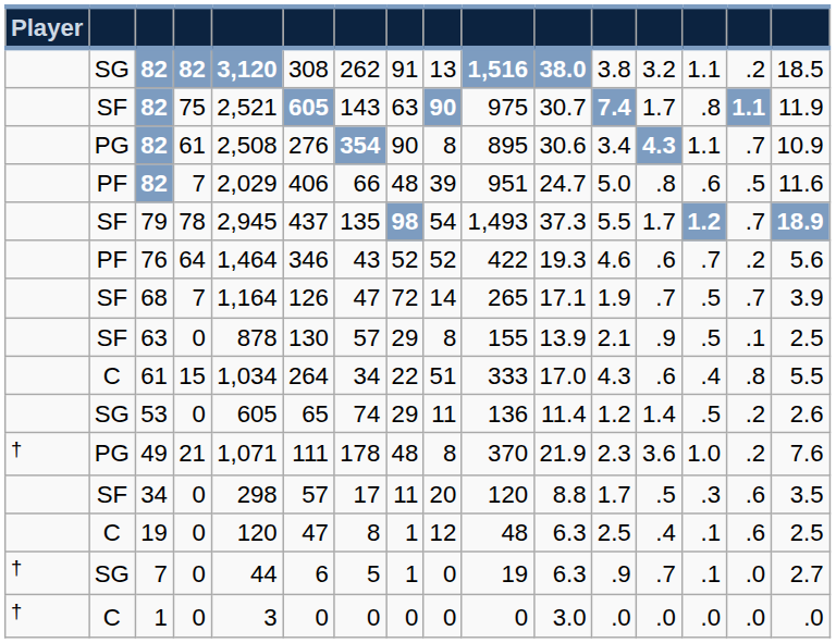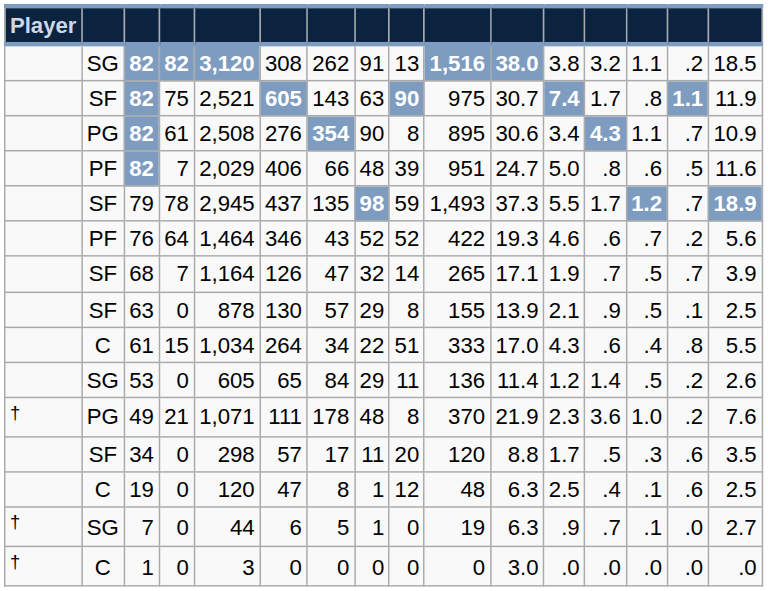 <table class="wikitable sortable" style="font-size: 95%; text-align:right;">
 <tr>
 <th style="background:#0C2340; color:#CED9E5; border-top:#7D9CC0 3px solid; border-bottom:#7D9CC0 3px solid;">Player</th>
 <th style="background:#0C2340; color:#CED9E5; border-top:#7D9CC0 3px solid; border-bottom:#7D9CC0 3px solid;"></th>
 <th style="background:#0C2340; color:#CED9E5; border-top:#7D9CC0 3px solid; border-bottom:#7D9CC0 3px solid;"></th>
 <th style="background:#0C2340; color:#CED9E5; border-top:#7D9CC0 3px solid; border-bottom:#7D9CC0 3px solid;"></th>
 <th style="background:#0C2340; color:#CED9E5; border-top:#7D9CC0 3px solid; border-bottom:#7D9CC0 3px solid;"></th>
 <th style="background:#0C2340; color:#CED9E5; border-top:#7D9CC0 3px solid; border-bottom:#7D9CC0 3px solid;"></th>
 <th style="background:#0C2340; color:#CED9E5; border-top:#7D9CC0 3px solid; border-bottom:#7D9CC0 3px solid;"></th>
 <th style="background:#0C2340; color:#CED9E5; border-top:#7D9CC0 3px solid; border-bottom:#7D9CC0 3px solid;"></th>
 <th style="background:#0C2340; color:#CED9E5; border-top:#7D9CC0 3px solid; border-bottom:#7D9CC0 3px solid;"></th>
 <th style="background:#0C2340; color:#CED9E5; border-top:#7D9CC0 3px solid; border-bottom:#7D9CC0 3px solid;"></th>
 <th style="background:#0C2340; color:#CED9E5; border-top:#7D9CC0 3px solid; border-bottom:#7D9CC0 3px solid;"></th>
 <th style="background:#0C2340; color:#CED9E5; border-top:#7D9CC0 3px solid; border-bottom:#7D9CC0 3px solid;"></th>
 <th style="background:#0C2340; color:#CED9E5; border-top:#7D9CC0 3px solid; border-bottom:#7D9CC0 3px solid;"></th>
 <th style="background:#0C2340; color:#CED9E5; border-top:#7D9CC0 3px solid; border-bottom:#7D9CC0 3px solid;"></th>
 <th style="background:#0C2340; color:#CED9E5; border-top:#7D9CC0 3px solid; border-bottom:#7D9CC0 3px solid;"></th>
 <th style="background:#0C2340; color:#CED9E5; border-top:#7D9CC0 3px solid; border-bottom:#7D9CC0 3px solid;"></th>
 </tr>
 <tr>
 <td style="text-align:left;"></td>
 <td style="text-align:center;">SG</td>
 <td style="background:#7D9CC0; color:#FFFFFF;"><strong>82</strong></td>
 <td style="background:#7D9CC0; color:#FFFFFF;"><strong>82</strong></td>
 <td style="background:#7D9CC0; color:#FFFFFF;"><strong>3,120</strong></td>
 <td>308</td>
 <td>262</td>
 <td>91</td>
 <td>13</td>
 <td style="background:#7D9CC0; color:#FFFFFF;"><strong>1,516</strong></td>
 <td style="background:#7D9CC0; color:#FFFFFF;"><strong>38.0</strong></td>
 <td>3.8</td>
 <td>3.2</td>
 <td>1.1</td>
 <td>.2</td>
 <td>18.5</td>
 </tr>
 <tr>
 <td style="text-align:left;"></td>
 <td style="text-align:center;">SF</td>
 <td style="background:#7D9CC0; color:#FFFFFF;"><strong>82</strong></td>
 <td>75</td>
 <td>2,521</td>
 <td style="background:#7D9CC0; color:#FFFFFF;"><strong>605</strong></td>
 <td>143</td>
 <td>63</td>
 <td style="background:#7D9CC0; color:#FFFFFF;"><strong>90</strong></td>
 <td>975</td>
 <td>30.7</td>
 <td style="background:#7D9CC0; color:#FFFFFF;"><strong>7.4</strong></td>
 <td>1.7</td>
 <td>.8</td>
 <td style="background:#7D9CC0; color:#FFFFFF;"><strong>1.1</strong></td>
 <td>11.9</td>
 </tr>
 <tr>
 <td style="text-align:left;"></td>
 <td style="text-align:center;">PG</td>
 <td style="background:#7D9CC0; color:#FFFFFF;"><strong>82</strong></td>
 <td>61</td>
 <td>2,508</td>
 <td>276</td>
 <td style="background:#7D9CC0; color:#FFFFFF;"><strong>354</strong></td>
 <td>90</td>
 <td>8</td>
 <td>895</td>
 <td>30.6</td>
 <td>3.4</td>
 <td style="background:#7D9CC0; color:#FFFFFF;"><strong>4.3</strong></td>
 <td>1.1</td>
 <td>.7</td>
 <td>10.9</td>
 </tr>
 <tr>
 <td style="text-align:left;"></td>
 <td style="text-align:center;">PF</td>
 <td style="background:#7D9CC0; color:#FFFFFF;"><strong>82</strong></td>
 <td>7</td>
 <td>2,029</td>
 <td>406</td>
 <td>66</td>
 <td>48</td>
 <td>39</td>
 <td>951</td>
 <td>24.7</td>
 <td>5.0</td>
 <td>.8</td>
 <td>.6</td>
 <td>.5</td>
 <td>11.6</td>
 </tr>
 <tr>
 <td style="text-align:left;"></td>
 <td style="text-align:center;">SF</td>
 <td>79</td>
 <td>78</td>
 <td>2,945</td>
 <td>437</td>
 <td>135</td>
 <td style="background:#7D9CC0; color:#FFFFFF;"><strong>98</strong></td>
-<td>54</td>
+<td>59</td>
 <td>1,493</td>
 <td>37.3</td>
 <td>5.5</td>
 <td>1.7</td>
 <td style="background:#7D9CC0; color:#FFFFFF;"><strong>1.2</strong></td>
 <td>.7</td>
 <td style="background:#7D9CC0; color:#FFFFFF;"><strong>18.9</strong></td>
 </tr>
 <tr>
 <td style="text-align:left;"></td>
 <td style="text-align:center;">PF</td>
 <td>76</td>
 <td>64</td>
 <td>1,464</td>
 <td>346</td>
 <td>43</td>
 <td>52</td>
 <td>52</td>
 <td>422</td>
 <td>19.3</td>
 <td>4.6</td>
 <td>.6</td>
 <td>.7</td>
 <td>.2</td>
 <td>5.6</td>
 </tr>
 <tr>
 <td style="text-align:left;"></td>
 <td style="text-align:center;">SF</td>
 <td>68</td>
 <td>7</td>
 <td>1,164</td>
 <td>126</td>
 <td>47</td>
-<td>72</td>
+<td>32</td>
 <td>14</td>
 <td>265</td>
 <td>17.1</td>
 <td>1.9</td>
 <td>.7</td>
 <td>.5</td>
 <td>.7</td>
 <td>3.9</td>
 </tr>
 <tr>
 <td style="text-align:left;"></td>
 <td style="text-align:center;">SF</td>
 <td>63</td>
 <td>0</td>
 <td>878</td>
 <td>130</td>
 <td>57</td>
 <td>29</td>
 <td>8</td>
 <td>155</td>
 <td>13.9</td>
 <td>2.1</td>
 <td>.9</td>
 <td>.5</td>
 <td>.1</td>
 <td>2.5</td>
 </tr>
 <tr>
 <td style="text-align:left;"></td>
 <td style="text-align:center;">C</td>
 <td>61</td>
 <td>15</td>
 <td>1,034</td>
 <td>264</td>
 <td>34</td>
 <td>22</td>
 <td>51</td>
 <td>333</td>
 <td>17.0</td>
 <td>4.3</td>
 <td>.6</td>
 <td>.4</td>
 <td>.8</td>
 <td>5.5</td>
 </tr>
 <tr>
 <td style="text-align:left;"></td>
 <td style="text-align:center;">SG</td>
 <td>53</td>
 <td>0</td>
 <td>605</td>
 <td>65</td>
-<td>74</td>
+<td>84</td>
 <td>29</td>
 <td>11</td>
 <td>136</td>
 <td>11.4</td>
 <td>1.2</td>
 <td>1.4</td>
 <td>.5</td>
 <td>.2</td>
 <td>2.6</td>
 </tr>
 <tr>
 <td style="text-align:left;"><sup>†</sup></td>
 <td style="text-align:center;">PG</td>
 <td>49</td>
 <td>21</td>
 <td>1,071</td>
 <td>111</td>
 <td>178</td>
 <td>48</td>
 <td>8</td>
 <td>370</td>
 <td>21.9</td>
 <td>2.3</td>
 <td>3.6</td>
 <td>1.0</td>
 <td>.2</td>
 <td>7.6</td>
 </tr>
 <tr>
 <td style="text-align:left;"></td>
 <td style="text-align:center;">SF</td>
 <td>34</td>
 <td>0</td>
 <td>298</td>
 <td>57</td>
 <td>17</td>
 <td>11</td>
 <td>20</td>
 <td>120</td>
 <td>8.8</td>
 <td>1.7</td>
 <td>.5</td>
 <td>.3</td>
 <td>.6</td>
 <td>3.5</td>
 </tr>
 <tr>
 <td style="text-align:left;"></td>
 <td style="text-align:center;">C</td>
 <td>19</td>
 <td>0</td>
 <td>120</td>
 <td>47</td>
 <td>8</td>
 <td>1</td>
 <td>12</td>
 <td>48</td>
 <td>6.3</td>
 <td>2.5</td>
 <td>.4</td>
 <td>.1</td>
 <td>.6</td>
 <td>2.5</td>
 </tr>
 <tr>
 <td style="text-align:left;"><sup>†</sup></td>
 <td style="text-align:center;">SG</td>
 <td>7</td>
 <td>0</td>
 <td>44</td>
 <td>6</td>
 <td>5</td>
 <td>1</td>
 <td>0</td>
 <td>19</td>
 <td>6.3</td>
 <td>.9</td>
 <td>.7</td>
 <td>.1</td>
 <td>.0</td>
 <td>2.7</td>
 </tr>
 <tr>
 <td style="text-align:left;"><sup>†</sup></td>
 <td style="text-align:center;">C</td>
 <td>1</td>
 <td>0</td>
 <td>3</td>
 <td>0</td>
 <td>0</td>
 <td>0</td>
 <td>0</td>
 <td>0</td>
 <td>3.0</td>
 <td>.0</td>
 <td>.0</td>
 <td>.0</td>
 <td>.0</td>
 <td>.0</td>
 </tr>
 </table>
